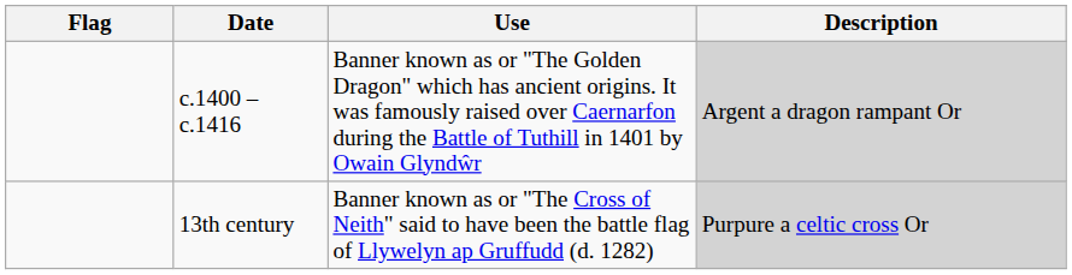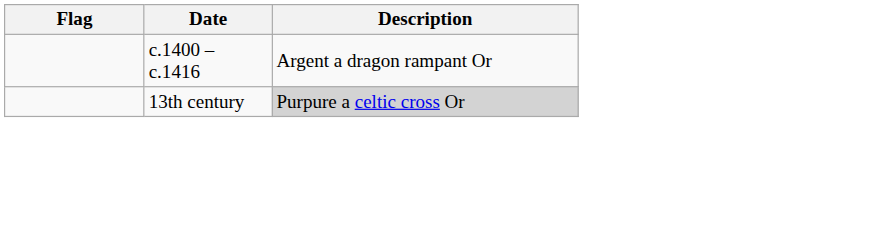 <table class="wikitable">
 <tr style="background:#efefef;">
 <th style="width:110px;">Flag</th>
 <th style="width:100px;">Date</th>
-<th style="width:250px;">Use</th>
 <th style="width:250px;">Description</th>
 </tr>
 <tr>
 <td></td>
 <td>c.1400 – c.1416</td>
-<td>Banner known as  or "The Golden Dragon" which has ancient origins. It was famously raised over <a href='#'>Caernarfon</a> during the <a href='#'>Battle of Tuthill</a> in 1401 by <a href='#'>Owain Glyndŵr</a></td>
-<td style="background: lightgrey;">Argent a dragon rampant Or</td>
+<td>Argent a dragon rampant Or</td>
 </tr>
 <tr>
 <td></td>
 <td>13th century</td>
-<td>Banner known as  or "The <a href='#'>Cross of Neith</a>" said to have been the battle flag of <a href='#'>Llywelyn ap Gruffudd</a> (d. 1282)</td>
 <td style="background: lightgrey;">Purpure a <a href='#'>celtic cross</a> Or</td>
 </tr>
 </table>
